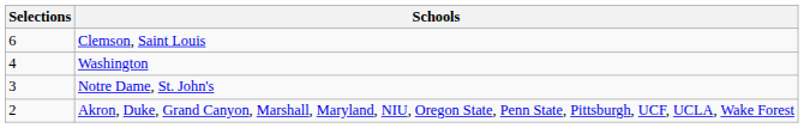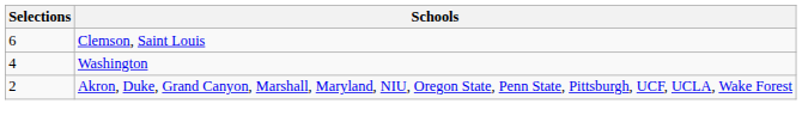 <table class="wikitable sortable" style="text-align:left">
 <tr>
 <th>Selections</th>
 <th class="unsortable">Schools</th>
 </tr>
 <tr>
 <td>6</td>
 <td><a href='#'>Clemson</a>, <a href='#'>Saint Louis</a></td>
 </tr>
 <tr>
 <td>4</td>
 <td><a href='#'>Washington</a></td>
 </tr>
 <tr>
-<td>3</td>
-<td><a href='#'>Notre Dame</a>, <a href='#'>St. John's</a></td>
-</tr>
-<tr>
 <td>2</td>
 <td><a href='#'>Akron</a>, <a href='#'>Duke</a>, <a href='#'>Grand Canyon</a>, <a href='#'>Marshall</a>, <a href='#'>Maryland</a>, <a href='#'>NIU</a>, <a href='#'>Oregon State</a>, <a href='#'>Penn State</a>, <a href='#'>Pittsburgh</a>, <a href='#'>UCF</a>, <a href='#'>UCLA</a>, <a href='#'>Wake Forest</a></td>
 </tr>
 </table>
